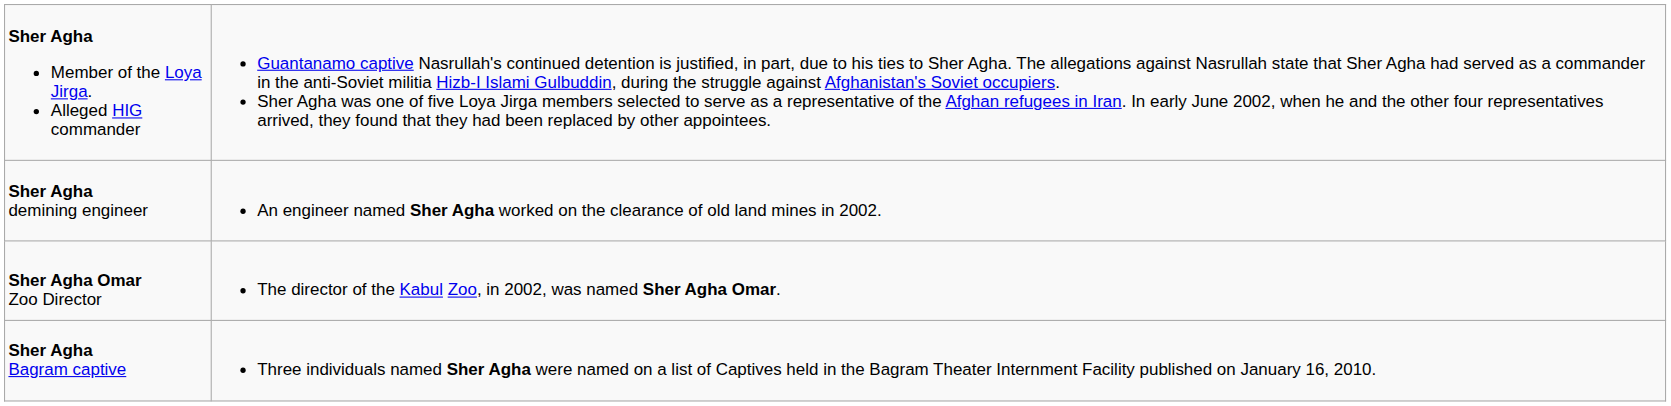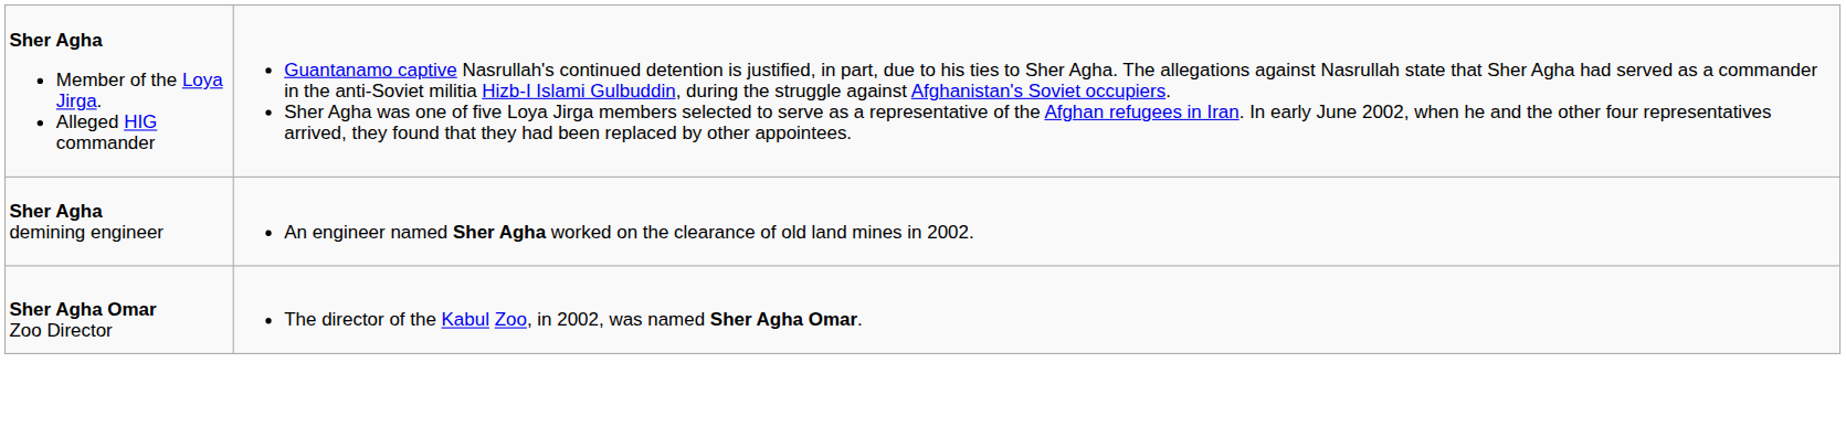 <table class="wikitable">
 <tr>
 <td><br><strong>Sher Agha</strong><ul><li>Member of the <a href='#'>Loya Jirga</a>.</li><li>Alleged <a href='#'>HIG</a> commander</li></ul></td>
 <td><br><ul><li><a href='#'>Guantanamo captive</a> Nasrullah's continued detention is justified, in part, due to his ties to Sher Agha. The allegations against Nasrullah state that Sher Agha had served as a commander in the anti-Soviet militia <a href='#'>Hizb-I Islami Gulbuddin</a>, during the struggle against <a href='#'>Afghanistan's Soviet occupiers</a>.</li><li>Sher Agha was one of five Loya Jirga members selected to serve as a representative of the <a href='#'>Afghan refugees in Iran</a>. In early June 2002, when he and the other four representatives arrived, they found that they had been replaced by other appointees.</li></ul></td>
 </tr>
 <tr>
 <td><strong>Sher Agha</strong><br>demining engineer</td>
 <td><br><ul><li>An engineer named <strong>Sher Agha</strong> worked on the clearance of old land mines in 2002.</li></ul></td>
 </tr>
 <tr>
 <td><br><strong>Sher Agha Omar</strong><br>Zoo Director</td>
 <td><br><ul><li>The director of the <a href='#'>Kabul</a> <a href='#'>Zoo</a>, in 2002, was named <strong>Sher Agha Omar</strong>.</li></ul></td>
 </tr>
-<tr>
-<td><strong>Sher Agha</strong><br><a href='#'>Bagram captive</a></td>
-<td><br><ul><li>Three individuals named <strong>Sher Agha</strong> were named on a list of Captives held in the Bagram Theater Internment Facility published on January 16, 2010.</li></ul></td>
-</tr>
 </table>
